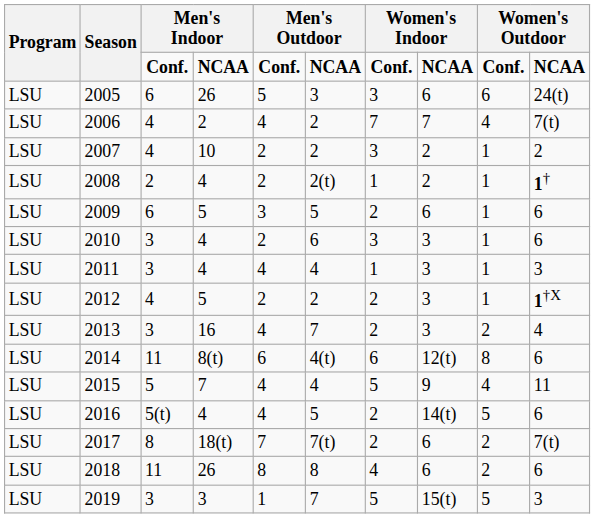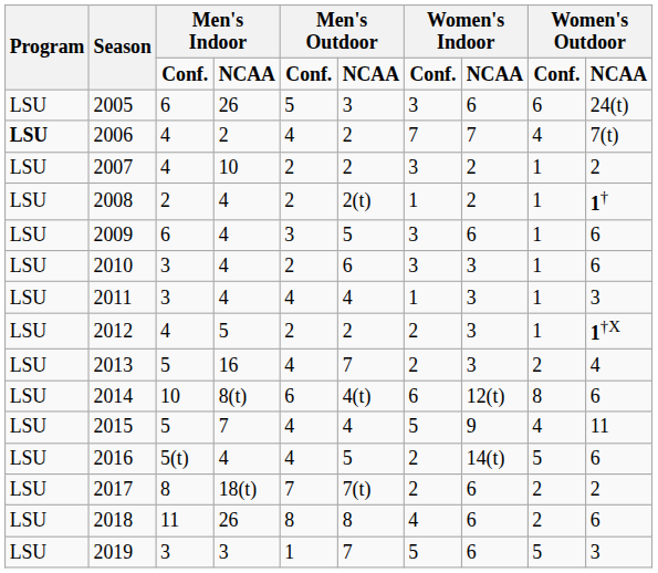 <table class="wikitable">
 <tr>
 <th rowspan="2">Program</th>
 <th rowspan="2">Season</th>
 <th colspan="2">Men's<br>Indoor</th>
 <th colspan="2">Men's<br>Outdoor</th>
 <th colspan="2">Women's<br>Indoor</th>
 <th colspan="2">Women's<br>Outdoor</th>
 </tr>
 <tr>
 <td width="40px" align="center"><strong>Conf.</strong></td>
 <td width="40px" align="center"><strong>NCAA</strong></td>
 <td width="40px" align="center"><strong>Conf.</strong></td>
 <td width="40px" align="center"><strong>NCAA</strong></td>
 <td width="40px" align="center"><strong>Conf.</strong></td>
 <td width="40px" align="center"><strong>NCAA</strong></td>
 <td width="40px" align="center"><strong>Conf.</strong></td>
 <td width="40px" align="center"><strong>NCAA</strong></td>
 </tr>
 <tr>
 <td>LSU</td>
 <td>2005</td>
 <td>6</td>
 <td>26</td>
 <td>5</td>
 <td>3</td>
 <td>3</td>
 <td>6</td>
 <td>6</td>
 <td>24(t)</td>
 </tr>
 <tr>
-<td>LSU</td>
+<td><strong>LSU</strong></td>
 <td>2006</td>
 <td>4</td>
 <td>2</td>
 <td>4</td>
 <td>2</td>
 <td>7</td>
 <td>7</td>
 <td>4</td>
 <td>7(t)</td>
 </tr>
 <tr>
 <td>LSU</td>
 <td>2007</td>
 <td>4</td>
 <td>10</td>
 <td>2</td>
 <td>2</td>
 <td>3</td>
 <td>2</td>
 <td>1</td>
 <td>2</td>
 </tr>
 <tr>
 <td>LSU</td>
 <td>2008</td>
 <td>2</td>
 <td>4</td>
 <td>2</td>
 <td>2(t)</td>
 <td>1</td>
 <td>2</td>
 <td>1</td>
 <td><strong>1</strong><sup>†</sup></td>
 </tr>
 <tr>
 <td>LSU</td>
 <td>2009</td>
 <td>6</td>
+<td>4</td>
+<td>3</td>
 <td>5</td>
 <td>3</td>
-<td>5</td>
-<td>2</td>
 <td>6</td>
 <td>1</td>
 <td>6</td>
 </tr>
 <tr>
 <td>LSU</td>
 <td>2010</td>
 <td>3</td>
 <td>4</td>
 <td>2</td>
 <td>6</td>
 <td>3</td>
 <td>3</td>
 <td>1</td>
 <td>6</td>
 </tr>
 <tr>
 <td>LSU</td>
 <td>2011</td>
 <td>3</td>
 <td>4</td>
 <td>4</td>
 <td>4</td>
 <td>1</td>
 <td>3</td>
 <td>1</td>
 <td>3</td>
 </tr>
 <tr>
 <td>LSU</td>
 <td>2012</td>
 <td>4</td>
 <td>5</td>
 <td>2</td>
 <td>2</td>
 <td>2</td>
 <td>3</td>
 <td>1</td>
 <td><strong>1</strong><sup>†X</sup></td>
 </tr>
 <tr>
 <td>LSU</td>
 <td>2013</td>
-<td>3</td>
+<td>5</td>
 <td>16</td>
 <td>4</td>
 <td>7</td>
 <td>2</td>
 <td>3</td>
 <td>2</td>
 <td>4</td>
 </tr>
 <tr>
 <td>LSU</td>
 <td>2014</td>
-<td>11</td>
+<td>10</td>
 <td>8(t)</td>
 <td>6</td>
 <td>4(t)</td>
 <td>6</td>
 <td>12(t)</td>
 <td>8</td>
 <td>6</td>
 </tr>
 <tr>
 <td>LSU</td>
 <td>2015</td>
 <td>5</td>
 <td>7</td>
 <td>4</td>
 <td>4</td>
 <td>5</td>
 <td>9</td>
 <td>4</td>
 <td>11</td>
 </tr>
 <tr>
 <td>LSU</td>
 <td>2016</td>
 <td>5(t)</td>
 <td>4</td>
 <td>4</td>
 <td>5</td>
 <td>2</td>
 <td>14(t)</td>
 <td>5</td>
 <td>6</td>
 </tr>
 <tr>
 <td>LSU</td>
 <td>2017</td>
 <td>8</td>
 <td>18(t)</td>
 <td>7</td>
 <td>7(t)</td>
 <td>2</td>
 <td>6</td>
 <td>2</td>
-<td>7(t)</td>
+<td>2</td>
 </tr>
 <tr>
 <td>LSU</td>
 <td>2018</td>
 <td>11</td>
 <td>26</td>
 <td>8</td>
 <td>8</td>
 <td>4</td>
 <td>6</td>
 <td>2</td>
 <td>6</td>
 </tr>
 <tr>
 <td>LSU</td>
 <td>2019</td>
 <td>3</td>
 <td>3</td>
 <td>1</td>
 <td>7</td>
 <td>5</td>
-<td>15(t)</td>
+<td>6</td>
 <td>5</td>
 <td>3</td>
 </tr>
 </table>
